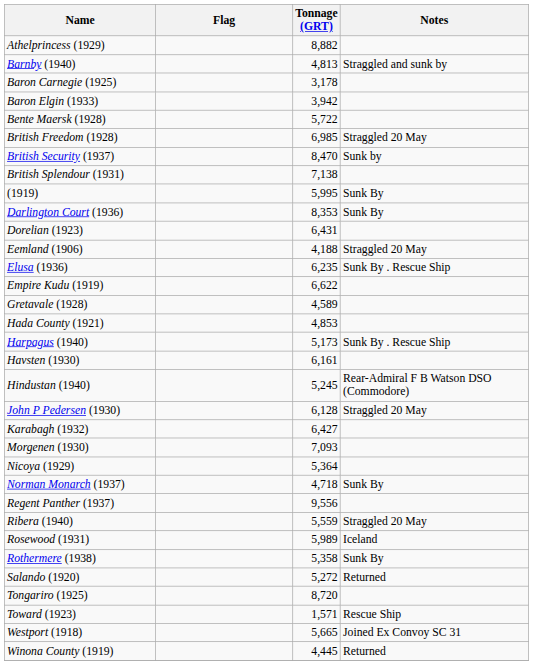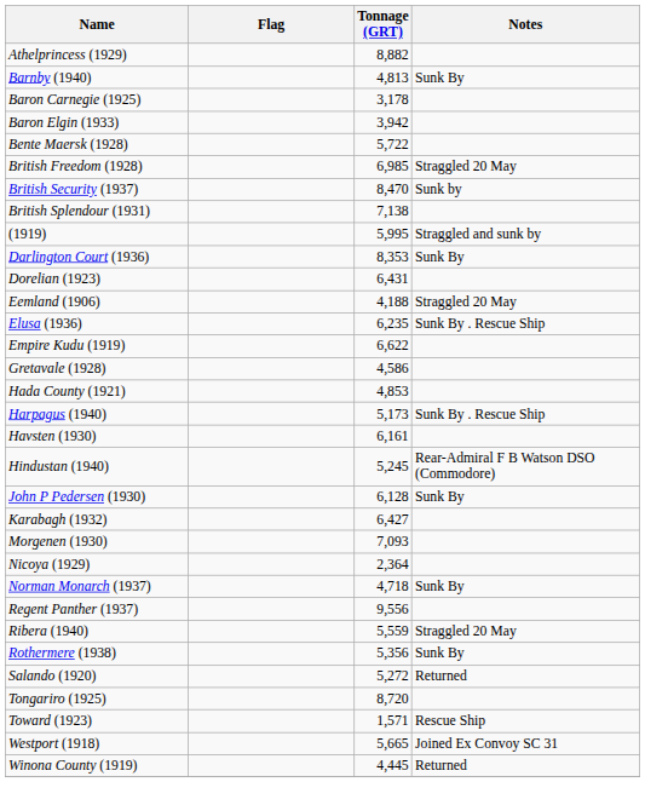 <table class="wikitable sortable">
 <tr>
 <th scope="col" width="200px">Name</th>
 <th scope="col" width="180px">Flag</th>
 <th scope="col" width="30px">Tonnage <a href='#'>(GRT)</a></th>
 <th scope="col" width="250px">Notes</th>
 </tr>
 <tr>
 <td align="left"><em>Athelprincess</em> (1929)</td>
 <td align="left"></td>
 <td align="right">8,882</td>
 <td align="left"></td>
 </tr>
 <tr>
 <td align="left"><em><a href='#'>Barnby</a></em> (1940)</td>
 <td align="left"></td>
 <td align="right">4,813</td>
-<td align="left">Straggled and sunk by </td>
+<td align="left">Sunk By </td>
 </tr>
 <tr>
 <td align="left"><em>Baron Carnegie</em> (1925)</td>
 <td align="left"></td>
 <td align="right">3,178</td>
 <td align="left"></td>
 </tr>
 <tr>
 <td align="left"><em>Baron Elgin</em> (1933)</td>
 <td align="left"></td>
 <td align="right">3,942</td>
 <td align="left"></td>
 </tr>
 <tr>
 <td align="left"><em>Bente Maersk</em> (1928)</td>
 <td align="left"></td>
 <td align="right">5,722</td>
 <td align="left"></td>
 </tr>
 <tr>
 <td align="left"><em>British Freedom</em> (1928)</td>
 <td align="left"></td>
 <td align="right">6,985</td>
 <td align="left">Straggled 20 May</td>
 </tr>
 <tr>
 <td align="left"><em><a href='#'>British Security</a></em> (1937)</td>
 <td align="left"></td>
 <td align="right">8,470</td>
 <td align="left">Sunk by </td>
 </tr>
 <tr>
 <td align="left"><em>British Splendour</em> (1931)</td>
 <td align="left"></td>
 <td align="right">7,138</td>
 <td align="left"></td>
 </tr>
 <tr>
 <td align="left"> (1919)</td>
 <td align="left"></td>
 <td align="right">5,995</td>
-<td align="left">Sunk By </td>
+<td align="left">Straggled and sunk by </td>
 </tr>
 <tr>
 <td align="left"><em><a href='#'>Darlington Court</a></em> (1936)</td>
 <td align="left"></td>
 <td align="right">8,353</td>
 <td align="left">Sunk By </td>
 </tr>
 <tr>
 <td align="left"><em>Dorelian</em> (1923)</td>
 <td align="left"></td>
 <td align="right">6,431</td>
 <td align="left"></td>
 </tr>
 <tr>
 <td align="left"><em>Eemland</em> (1906)</td>
 <td align="left"></td>
 <td align="right">4,188</td>
 <td align="left">Straggled 20 May</td>
 </tr>
 <tr>
 <td align="left"><em><a href='#'>Elusa</a></em> (1936)</td>
 <td align="left"></td>
 <td align="right">6,235</td>
 <td align="left">Sunk By . Rescue Ship</td>
 </tr>
 <tr>
 <td align="left"><em>Empire Kudu</em> (1919)</td>
 <td align="left"></td>
 <td align="right">6,622</td>
 <td align="left"></td>
 </tr>
 <tr>
 <td align="left"><em>Gretavale</em> (1928)</td>
 <td align="left"></td>
-<td align="right">4,589</td>
+<td align="right">4,586</td>
 <td align="left"></td>
 </tr>
 <tr>
 <td align="left"><em>Hada County</em> (1921)</td>
 <td align="left"></td>
 <td align="right">4,853</td>
 <td align="left"></td>
 </tr>
 <tr>
 <td align="left"><em><a href='#'>Harpagus</a></em> (1940)</td>
 <td align="left"></td>
 <td align="right">5,173</td>
 <td align="left">Sunk By . Rescue Ship</td>
 </tr>
 <tr>
 <td align="left"><em>Havsten</em> (1930)</td>
 <td align="left"></td>
 <td align="right">6,161</td>
 <td align="left"></td>
 </tr>
 <tr>
 <td align="left"><em>Hindustan</em> (1940)</td>
 <td align="left"></td>
 <td align="right">5,245</td>
 <td align="left">Rear-Admiral F B Watson DSO (Commodore)</td>
 </tr>
 <tr>
 <td align="left"><em><a href='#'>John P Pedersen</a></em> (1930)</td>
 <td align="left"></td>
 <td align="right">6,128</td>
-<td align="left">Straggled 20 May</td>
+<td align="left">Sunk By </td>
 </tr>
 <tr>
 <td align="left"><em>Karabagh</em> (1932)</td>
 <td align="left"></td>
 <td align="right">6,427</td>
 <td align="left"></td>
 </tr>
 <tr>
 <td align="left"><em>Morgenen</em> (1930)</td>
 <td align="left"></td>
 <td align="right">7,093</td>
 <td align="left"></td>
 </tr>
 <tr>
 <td align="left"><em>Nicoya</em> (1929)</td>
 <td align="left"></td>
-<td align="right">5,364</td>
+<td align="right">2,364</td>
 <td align="left"></td>
 </tr>
 <tr>
 <td align="left"><em><a href='#'>Norman Monarch</a></em> (1937)</td>
 <td align="left"></td>
 <td align="right">4,718</td>
 <td align="left">Sunk By </td>
 </tr>
 <tr>
 <td align="left"><em>Regent Panther</em> (1937)</td>
 <td align="left"></td>
 <td align="right">9,556</td>
 <td align="left"></td>
 </tr>
 <tr>
 <td align="left"><em>Ribera</em> (1940)</td>
 <td align="left"></td>
 <td align="right">5,559</td>
 <td align="left">Straggled 20 May</td>
 </tr>
 <tr>
-<td align="left"><em>Rosewood</em> (1931)</td>
-<td align="left"></td>
-<td align="right">5,989</td>
-<td align="left">Iceland</td>
-</tr>
-<tr>
 <td align="left"><em><a href='#'>Rothermere</a></em> (1938)</td>
 <td align="left"></td>
-<td align="right">5,358</td>
+<td align="right">5,356</td>
 <td align="left">Sunk By </td>
 </tr>
 <tr>
 <td align="left"><em>Salando</em> (1920)</td>
 <td align="left"></td>
 <td align="right">5,272</td>
 <td align="left">Returned</td>
 </tr>
 <tr>
 <td align="left"><em>Tongariro</em> (1925)</td>
 <td align="left"></td>
 <td align="right">8,720</td>
 <td align="left"></td>
 </tr>
 <tr>
 <td align="left"><em>Toward</em> (1923)</td>
 <td align="left"></td>
 <td align="right">1,571</td>
 <td align="left">Rescue Ship</td>
 </tr>
 <tr>
 <td align="left"><em>Westport</em> (1918)</td>
 <td align="left"></td>
 <td align="right">5,665</td>
 <td align="left">Joined Ex Convoy SC 31</td>
 </tr>
 <tr>
 <td align="left"><em>Winona County</em> (1919)</td>
 <td align="left"></td>
 <td align="right">4,445</td>
 <td align="left">Returned</td>
 </tr>
 <tr>
 </tr>
 </table>
